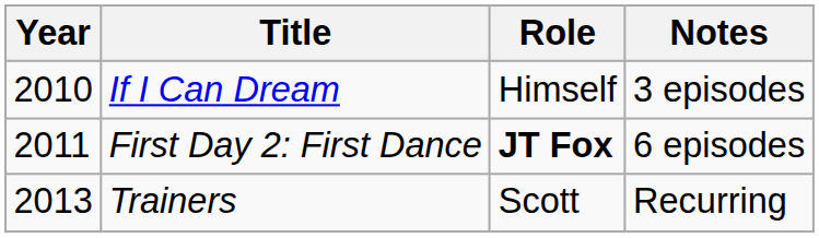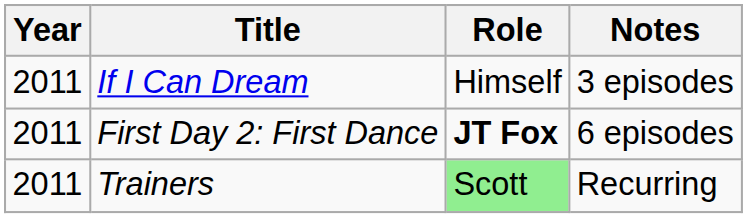 <table class="wikitable sortable">
 <tr>
 <th>Year</th>
 <th>Title</th>
 <th>Role</th>
 <th>Notes</th>
 </tr>
 <tr>
-<td>2010</td>
+<td>2011</td>
 <td><em><a href='#'>If I Can Dream</a></em></td>
 <td>Himself</td>
 <td>3 episodes</td>
 </tr>
 <tr>
 <td>2011</td>
 <td><em>First Day 2: First Dance</em></td>
 <td><strong>JT Fox</strong></td>
 <td>6 episodes</td>
 </tr>
 <tr>
-<td>2013</td>
+<td>2011</td>
 <td><em>Trainers</em></td>
-<td>Scott</td>
+<td style="background: lightgreen;">Scott</td>
 <td>Recurring</td>
 </tr>
 </table>
